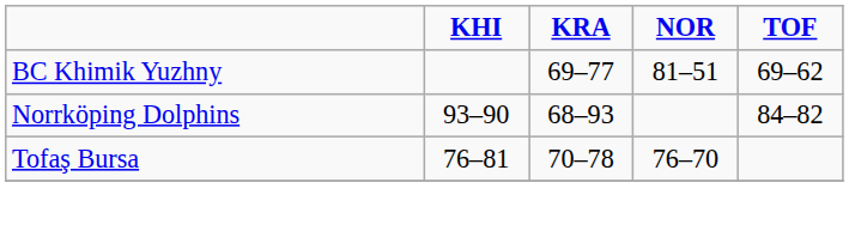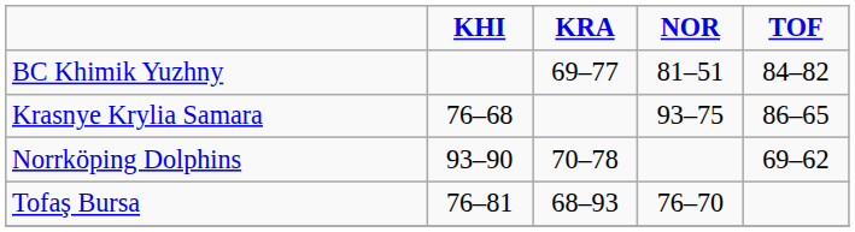 <table class="wikitable" style="font-size: 90%; text-align: center">
 <tr>
 <td width=220></td>
 <td width=50><strong><a href='#'>KHI</a></strong></td>
 <td width=50><strong><a href='#'>KRA</a></strong></td>
 <td width=50><strong><a href='#'>NOR</a></strong></td>
 <td width=50><strong><a href='#'>TOF</a></strong></td>
 </tr>
 <tr>
 <td align=left> <a href='#'>BC Khimik Yuzhny</a></td>
 <td></td>
 <td>69–77</td>
 <td>81–51</td>
-<td>69–62</td>
+<td>84–82</td>
+</tr>
+<tr>
+<td align=left> <a href='#'>Krasnye Krylia Samara</a></td>
+<td>76–68</td>
+<td></td>
+<td>93–75</td>
+<td>86–65</td>
 </tr>
 <tr>
 <td align=left> <a href='#'>Norrköping Dolphins</a></td>
 <td>93–90</td>
-<td>68–93</td>
+<td>70–78</td>
 <td></td>
-<td>84–82</td>
+<td>69–62</td>
 </tr>
 <tr>
 <td align=left> <a href='#'>Tofaş Bursa</a></td>
 <td>76–81</td>
-<td>70–78</td>
+<td>68–93</td>
 <td>76–70</td>
 <td></td>
 </tr>
 <tr>
 </tr>
 </table>
